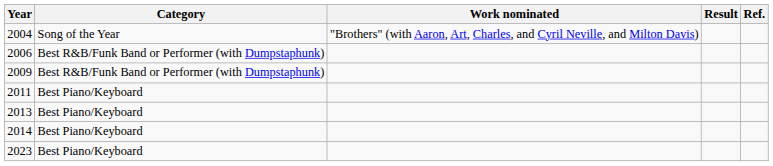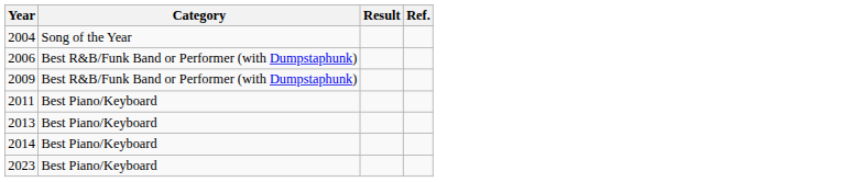 <table class="wikitable">
 <tr>
 <th>Year</th>
 <th>Category</th>
-<th>Work nominated</th>
 <th>Result</th>
 <th>Ref.</th>
 </tr>
 <tr>
 <td>2004</td>
 <td>Song of the Year</td>
-<td>"Brothers" (with <a href='#'>Aaron</a>, <a href='#'>Art</a>, <a href='#'>Charles</a>, and <a href='#'>Cyril Neville</a>, and <a href='#'>Milton Davis</a>)</td>
 <td></td>
 <td></td>
 </tr>
 <tr>
 <td>2006</td>
 <td>Best R&B/Funk Band or Performer (with <a href='#'>Dumpstaphunk</a>)</td>
 <td></td>
 <td></td>
-<td></td>
 </tr>
 <tr>
 <td>2009</td>
 <td>Best R&B/Funk Band or Performer (with <a href='#'>Dumpstaphunk</a>)</td>
-<td></td>
 <td></td>
 <td></td>
 </tr>
 <tr>
 <td>2011</td>
 <td>Best Piano/Keyboard</td>
 <td></td>
 <td></td>
-<td></td>
 </tr>
 <tr>
 <td>2013</td>
 <td>Best Piano/Keyboard</td>
-<td></td>
 <td></td>
 <td></td>
 </tr>
 <tr>
 <td>2014</td>
 <td>Best Piano/Keyboard</td>
 <td></td>
 <td></td>
-<td></td>
 </tr>
 <tr>
 <td>2023</td>
 <td>Best Piano/Keyboard</td>
 <td></td>
 <td></td>
-<td></td>
 </tr>
 </table>
